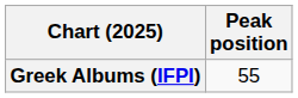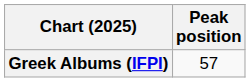 <table class="wikitable sortable plainrowheaders" style="text-align:center">
 <tr>
 <th scope="col">Chart (2025)</th>
 <th scope="col">Peak<br>position</th>
 </tr>
 <tr>
 <th scope="row">Greek Albums (<a href='#'>IFPI</a>)</th>
-<td>55</td>
+<td>57</td>
 </tr>
 </table>
